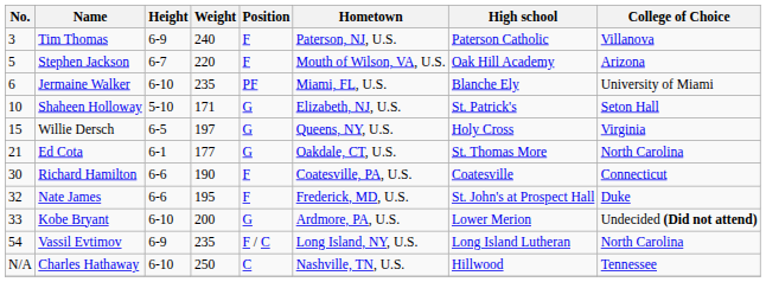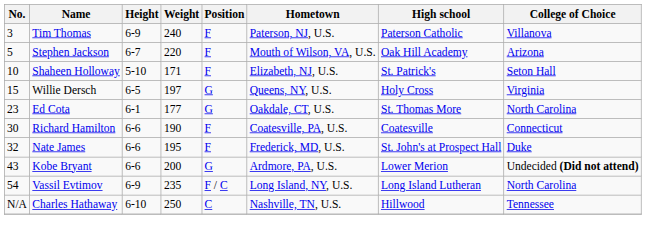 <table class="wikitable sortable" style="font-size: 95%;">
 <tr>
 <th>No.</th>
 <th>Name</th>
 <th>Height</th>
 <th>Weight</th>
 <th>Position</th>
 <th>Hometown</th>
 <th>High school</th>
 <th>College of Choice</th>
 </tr>
 <tr>
 <td>3</td>
 <td><a href='#'>Tim Thomas</a></td>
 <td>6-9</td>
 <td>240</td>
 <td><a href='#'>F</a></td>
 <td><a href='#'>Paterson, NJ</a>, U.S.</td>
 <td><a href='#'>Paterson Catholic</a></td>
 <td><a href='#'>Villanova</a></td>
 </tr>
 <tr>
 <td>5</td>
 <td><a href='#'>Stephen Jackson</a></td>
 <td>6-7</td>
 <td>220</td>
 <td><a href='#'>F</a></td>
 <td><a href='#'>Mouth of Wilson, VA</a>, U.S.</td>
 <td><a href='#'>Oak Hill Academy</a></td>
 <td><a href='#'>Arizona</a></td>
 </tr>
 <tr>
-<td>6</td>
-<td><a href='#'>Jermaine Walker</a></td>
-<td>6-10</td>
-<td>235</td>
-<td><a href='#'>PF</a></td>
-<td><a href='#'>Miami, FL</a>, U.S.</td>
-<td><a href='#'>Blanche Ely</a></td>
-<td>University of Miami</td>
-</tr>
-<tr>
 <td>10</td>
 <td><a href='#'>Shaheen Holloway</a></td>
 <td>5-10</td>
 <td>171</td>
-<td><a href='#'>G</a></td>
+<td><a href='#'>F</a></td>
 <td><a href='#'>Elizabeth, NJ</a>, U.S.</td>
 <td><a href='#'>St. Patrick's</a></td>
 <td><a href='#'>Seton Hall</a></td>
 </tr>
 <tr>
 <td>15</td>
 <td>Willie Dersch</td>
 <td>6-5</td>
 <td>197</td>
 <td><a href='#'>G</a></td>
 <td><a href='#'>Queens, NY</a>, U.S.</td>
 <td><a href='#'>Holy Cross</a></td>
 <td><a href='#'>Virginia</a></td>
 </tr>
 <tr>
-<td>21</td>
+<td>23</td>
 <td><a href='#'>Ed Cota</a></td>
 <td>6-1</td>
 <td>177</td>
 <td><a href='#'>G</a></td>
 <td><a href='#'>Oakdale, CT</a>, U.S.</td>
 <td><a href='#'>St. Thomas More</a></td>
 <td><a href='#'>North Carolina</a></td>
 </tr>
 <tr>
 <td>30</td>
 <td><a href='#'>Richard Hamilton</a></td>
 <td>6-6</td>
 <td>190</td>
 <td><a href='#'>F</a></td>
 <td><a href='#'>Coatesville, PA</a>, U.S.</td>
 <td><a href='#'>Coatesville</a></td>
 <td><a href='#'>Connecticut</a></td>
 </tr>
 <tr>
 <td>32</td>
 <td><a href='#'>Nate James</a></td>
 <td>6-6</td>
 <td>195</td>
 <td><a href='#'>F</a></td>
 <td><a href='#'>Frederick, MD</a>, U.S.</td>
 <td><a href='#'>St. John's at Prospect Hall</a></td>
 <td><a href='#'>Duke</a></td>
 </tr>
 <tr>
-<td>33</td>
+<td>43</td>
 <td><a href='#'>Kobe Bryant</a></td>
-<td>6-10</td>
+<td>6-6</td>
 <td>200</td>
 <td><a href='#'>G</a></td>
 <td><a href='#'>Ardmore, PA</a>, U.S.</td>
 <td><a href='#'>Lower Merion</a></td>
 <td>Undecided <strong>(Did not attend)</strong></td>
 </tr>
 <tr>
 <td>54</td>
 <td><a href='#'>Vassil Evtimov</a></td>
 <td>6-9</td>
 <td>235</td>
 <td><a href='#'>F</a> / <a href='#'>C</a></td>
 <td><a href='#'>Long Island, NY</a>, U.S.</td>
 <td><a href='#'>Long Island Lutheran</a></td>
 <td><a href='#'>North Carolina</a></td>
 </tr>
 <tr>
 <td>N/A</td>
 <td><a href='#'>Charles Hathaway</a></td>
 <td>6-10</td>
 <td>250</td>
 <td><a href='#'>C</a></td>
 <td><a href='#'>Nashville, TN</a>, U.S.</td>
 <td><a href='#'>Hillwood</a></td>
 <td><a href='#'>Tennessee</a></td>
 </tr>
 <tr>
 </tr>
 </table>
